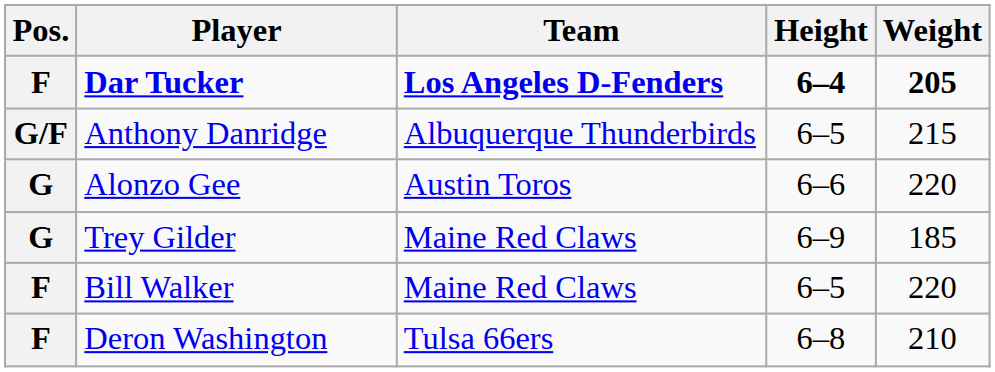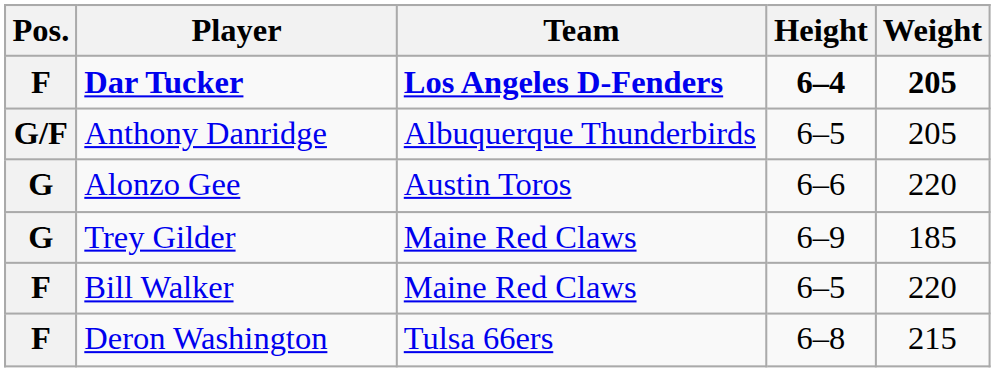 <table class="wikitable">
 <tr>
 <th>Pos.</th>
 <th style="width:150px;">Player</th>
 <th width=175>Team</th>
 <th>Height</th>
 <th>Weight</th>
 </tr>
 <tr>
 <th>F</th>
 <td><strong><a href='#'>Dar Tucker</a></strong></td>
 <td><strong><a href='#'>Los Angeles D-Fenders</a></strong></td>
 <td align=center><strong>6–4</strong></td>
 <td align=center><strong>205</strong></td>
 </tr>
 <tr>
 <th>G/F</th>
 <td><a href='#'>Anthony Danridge</a></td>
 <td><a href='#'>Albuquerque Thunderbirds</a></td>
 <td align=center>6–5</td>
-<td align=center>215</td>
+<td align=center>205</td>
 </tr>
 <tr>
 <th>G</th>
 <td><a href='#'>Alonzo Gee</a></td>
 <td><a href='#'>Austin Toros</a></td>
 <td align=center>6–6</td>
 <td align=center>220</td>
 </tr>
 <tr>
 <th>G</th>
 <td><a href='#'>Trey Gilder</a></td>
 <td><a href='#'>Maine Red Claws</a></td>
 <td align=center>6–9</td>
 <td align=center>185</td>
 </tr>
 <tr>
 <th>F</th>
 <td><a href='#'>Bill Walker</a></td>
 <td><a href='#'>Maine Red Claws</a></td>
 <td align=center>6–5</td>
 <td align=center>220</td>
 </tr>
 <tr>
 <th>F</th>
 <td><a href='#'>Deron Washington</a></td>
 <td><a href='#'>Tulsa 66ers</a></td>
 <td align=center>6–8</td>
-<td align=center>210</td>
+<td align=center>215</td>
 </tr>
 </table>
